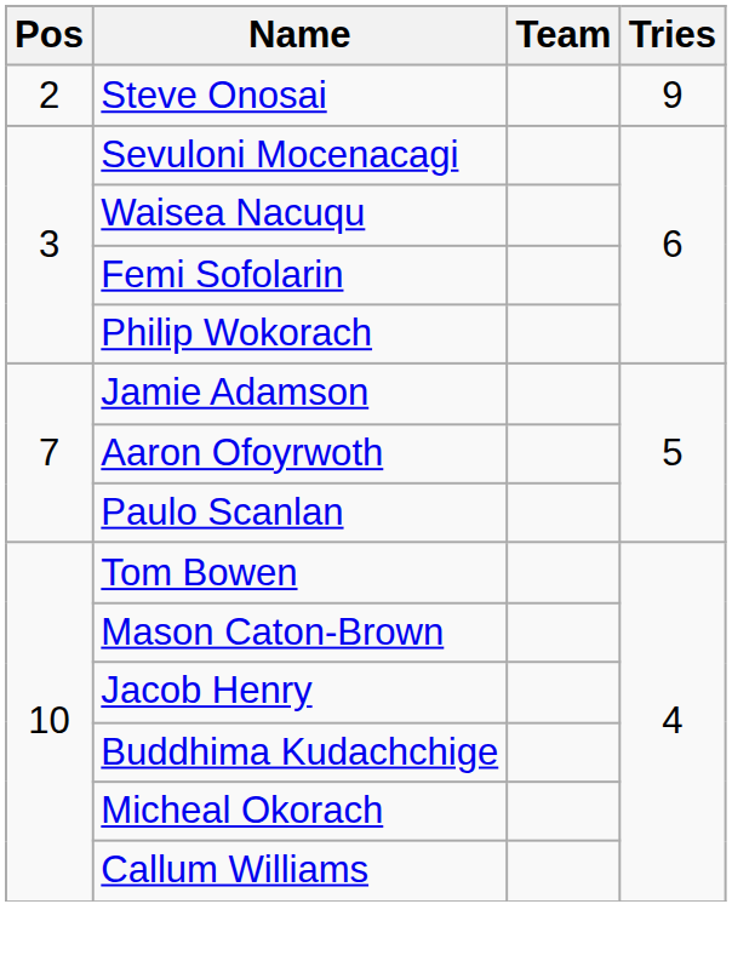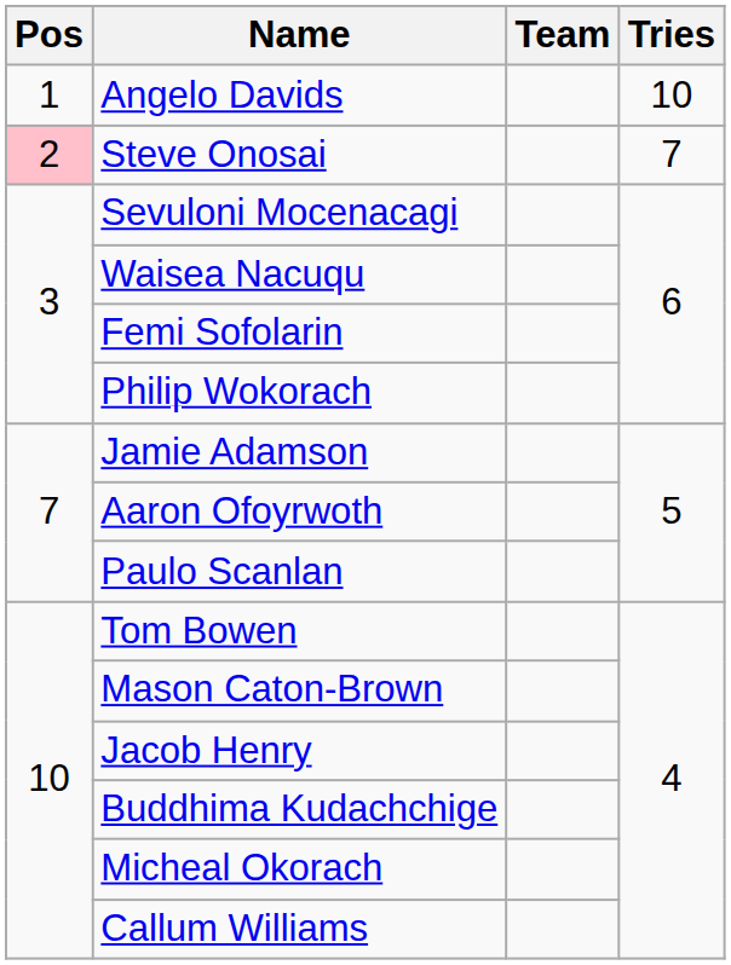 <table class="wikitable" style="text-align:center">
 <tr>
 <th>Pos</th>
 <th>Name</th>
 <th>Team</th>
 <th>Tries</th>
 </tr>
 <tr>
-<td>2</td>
+<td>1</td>
+<td align="left"><a href='#'>Angelo Davids</a></td>
+<td align="left"></td>
+<td>10</td>
+</tr>
+<tr>
+<td style="background: pink;">2</td>
 <td align="left"><a href='#'>Steve Onosai</a></td>
 <td align="left"></td>
-<td>9</td>
+<td>7</td>
 </tr>
 <tr>
 <td rowspan="4">3</td>
 <td align="left"><a href='#'>Sevuloni Mocenacagi</a></td>
 <td align="left"></td>
 <td rowspan="4">6</td>
 </tr>
 <tr>
 <td align="left"><a href='#'>Waisea Nacuqu</a></td>
 <td align="left"></td>
 </tr>
 <tr>
 <td align="left"><a href='#'>Femi Sofolarin</a></td>
 <td align="left"></td>
 </tr>
 <tr>
 <td align="left"><a href='#'>Philip Wokorach</a></td>
 <td align="left"></td>
 </tr>
 <tr>
 <td rowspan="3">7</td>
 <td align="left"><a href='#'>Jamie Adamson</a></td>
 <td align="left"></td>
 <td rowspan="3">5</td>
 </tr>
 <tr>
 <td align="left"><a href='#'>Aaron Ofoyrwoth</a></td>
 <td align="left"></td>
 </tr>
 <tr>
 <td align="left"><a href='#'>Paulo Scanlan</a></td>
 <td align="left"></td>
 </tr>
 <tr>
 <td rowspan="6">10</td>
 <td align="left"><a href='#'>Tom Bowen</a></td>
 <td align="left"></td>
 <td rowspan="6">4</td>
 </tr>
 <tr>
 <td align="left"><a href='#'>Mason Caton-Brown</a></td>
 <td align="left"></td>
 </tr>
 <tr>
 <td align="left"><a href='#'>Jacob Henry</a></td>
 <td align="left"></td>
 </tr>
 <tr>
 <td align="left"><a href='#'>Buddhima Kudachchige</a></td>
 <td align="left"></td>
 </tr>
 <tr>
 <td align="left"><a href='#'>Micheal Okorach</a></td>
 <td align="left"></td>
 </tr>
 <tr>
 <td align="left"><a href='#'>Callum Williams</a></td>
 <td align="left"></td>
 </tr>
 </table>
